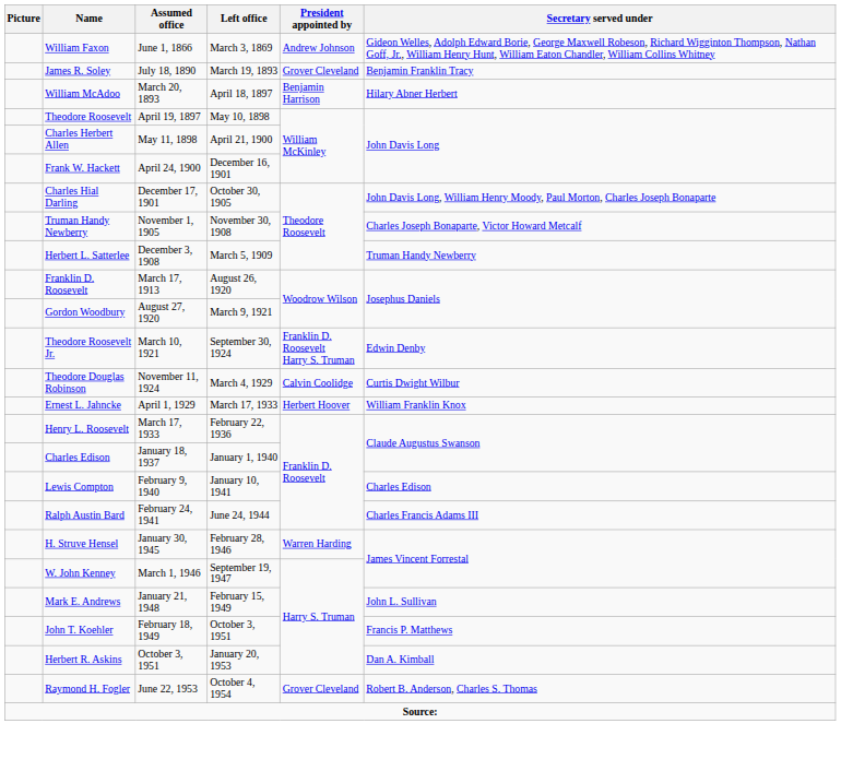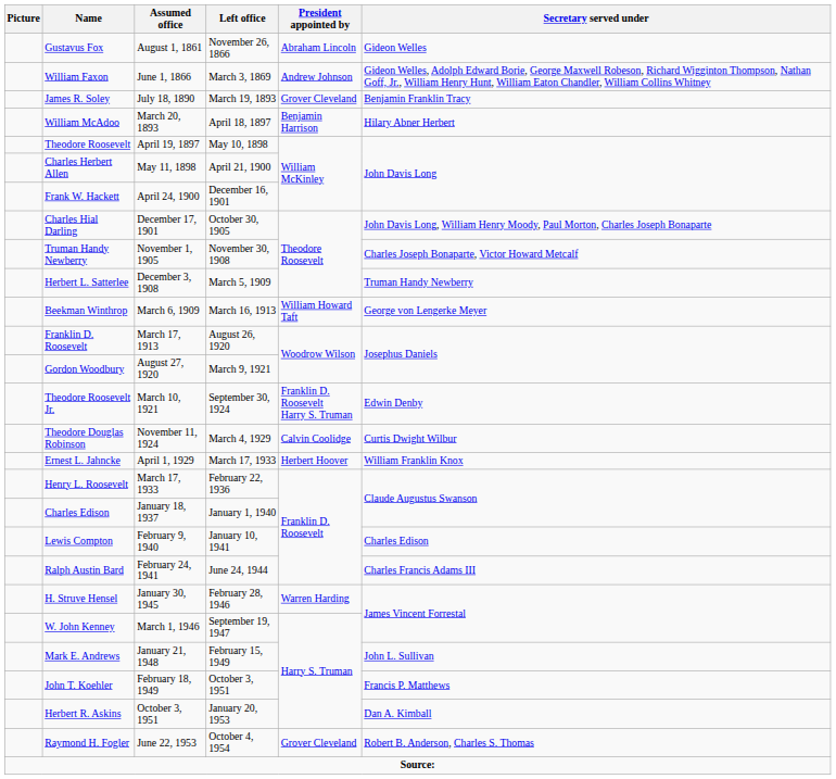 <table class="wikitable">
 <tr>
 <th>Picture</th>
 <th>Name</th>
 <th>Assumed office</th>
 <th>Left office</th>
 <th><a href='#'>President</a> appointed by</th>
 <th><a href='#'>Secretary</a> served under</th>
+</tr>
+<tr>
+<td></td>
+<td><a href='#'>Gustavus Fox</a></td>
+<td>August 1, 1861</td>
+<td>November 26, 1866</td>
+<td><a href='#'>Abraham Lincoln</a></td>
+<td><a href='#'>Gideon Welles</a></td>
 </tr>
 <tr>
 <td></td>
 <td><a href='#'>William Faxon</a></td>
 <td>June 1, 1866</td>
 <td>March 3, 1869</td>
 <td><a href='#'>Andrew Johnson</a></td>
 <td><a href='#'>Gideon Welles</a>, <a href='#'>Adolph Edward Borie</a>, <a href='#'>George Maxwell Robeson</a>, <a href='#'>Richard Wigginton Thompson</a>, <a href='#'>Nathan Goff, Jr.</a>, <a href='#'>William Henry Hunt</a>, <a href='#'>William Eaton Chandler</a>, <a href='#'>William Collins Whitney</a></td>
 </tr>
 <tr>
 <td></td>
 <td><a href='#'>James R. Soley</a></td>
 <td>July 18, 1890</td>
 <td>March 19, 1893</td>
 <td><a href='#'>Grover Cleveland</a></td>
 <td><a href='#'>Benjamin Franklin Tracy</a></td>
 </tr>
 <tr>
 <td></td>
 <td><a href='#'>William McAdoo</a></td>
 <td>March 20, 1893</td>
 <td>April 18, 1897</td>
 <td><a href='#'>Benjamin Harrison</a></td>
 <td><a href='#'>Hilary Abner Herbert</a></td>
 </tr>
 <tr>
 <td></td>
 <td><a href='#'>Theodore Roosevelt</a></td>
 <td>April 19, 1897</td>
 <td>May 10, 1898</td>
 <td rowspan="3"><a href='#'>William McKinley</a></td>
 <td rowspan="3"><a href='#'>John Davis Long</a></td>
 </tr>
 <tr>
 <td></td>
 <td><a href='#'>Charles Herbert Allen</a></td>
 <td>May 11, 1898</td>
 <td>April 21, 1900</td>
 </tr>
 <tr>
 <td></td>
 <td><a href='#'>Frank W. Hackett</a></td>
 <td>April 24, 1900</td>
 <td>December 16, 1901</td>
 </tr>
 <tr>
 <td></td>
 <td><a href='#'>Charles Hial Darling</a></td>
 <td>December 17, 1901</td>
 <td>October 30, 1905</td>
 <td rowspan="3"><a href='#'>Theodore Roosevelt</a></td>
 <td><a href='#'>John Davis Long</a>, <a href='#'>William Henry Moody</a>, <a href='#'>Paul Morton</a>, <a href='#'>Charles Joseph Bonaparte</a></td>
 </tr>
 <tr>
 <td></td>
 <td><a href='#'>Truman Handy Newberry</a></td>
 <td>November 1, 1905</td>
 <td>November 30, 1908</td>
 <td><a href='#'>Charles Joseph Bonaparte</a>, <a href='#'>Victor Howard Metcalf</a></td>
 </tr>
 <tr>
 <td></td>
 <td><a href='#'>Herbert L. Satterlee</a></td>
 <td>December 3, 1908</td>
 <td>March 5, 1909</td>
 <td><a href='#'>Truman Handy Newberry</a></td>
+</tr>
+<tr>
+<td></td>
+<td><a href='#'>Beekman Winthrop</a></td>
+<td>March 6, 1909</td>
+<td>March 16, 1913</td>
+<td><a href='#'>William Howard Taft</a></td>
+<td><a href='#'>George von Lengerke Meyer</a></td>
 </tr>
 <tr>
 <td></td>
 <td><a href='#'>Franklin D. Roosevelt</a></td>
 <td>March 17, 1913</td>
 <td>August 26, 1920</td>
 <td rowspan="2"><a href='#'>Woodrow Wilson</a></td>
 <td rowspan="2"><a href='#'>Josephus Daniels</a></td>
 </tr>
 <tr>
 <td></td>
 <td><a href='#'>Gordon Woodbury</a></td>
 <td>August 27, 1920</td>
 <td>March 9, 1921</td>
 </tr>
 <tr>
 <td></td>
 <td><a href='#'>Theodore Roosevelt Jr.</a></td>
 <td>March 10, 1921</td>
 <td>September 30, 1924</td>
 <td><a href='#'>Franklin D. Roosevelt</a><br><a href='#'>Harry S. Truman</a></td>
 <td><a href='#'>Edwin Denby</a></td>
 </tr>
 <tr>
 <td></td>
 <td><a href='#'>Theodore Douglas Robinson</a></td>
 <td>November 11, 1924</td>
 <td>March 4, 1929</td>
 <td><a href='#'>Calvin Coolidge</a></td>
 <td><a href='#'>Curtis Dwight Wilbur</a></td>
 </tr>
 <tr>
 <td></td>
 <td><a href='#'>Ernest L. Jahncke</a></td>
 <td>April 1, 1929</td>
 <td>March 17, 1933</td>
 <td><a href='#'>Herbert Hoover</a></td>
 <td><a href='#'>William Franklin Knox</a></td>
 </tr>
 <tr>
 <td></td>
 <td><a href='#'>Henry L. Roosevelt</a></td>
 <td>March 17, 1933</td>
 <td>February 22, 1936</td>
 <td rowspan="4"><a href='#'>Franklin D. Roosevelt</a></td>
 <td rowspan="2"><a href='#'>Claude Augustus Swanson</a></td>
 </tr>
 <tr>
 <td></td>
 <td><a href='#'>Charles Edison</a></td>
 <td>January 18, 1937</td>
 <td>January 1, 1940</td>
 </tr>
 <tr>
 <td></td>
 <td><a href='#'>Lewis Compton</a></td>
 <td>February 9, 1940</td>
 <td>January 10, 1941</td>
 <td><a href='#'>Charles Edison</a></td>
 </tr>
 <tr>
 <td></td>
 <td><a href='#'>Ralph Austin Bard</a></td>
 <td>February 24, 1941</td>
 <td>June 24, 1944</td>
 <td><a href='#'>Charles Francis Adams III</a></td>
 </tr>
 <tr>
 <td></td>
 <td><a href='#'>H. Struve Hensel</a></td>
 <td>January 30, 1945</td>
 <td>February 28, 1946</td>
 <td><a href='#'>Warren Harding</a></td>
 <td rowspan="2"><a href='#'>James Vincent Forrestal</a></td>
 </tr>
 <tr>
 <td></td>
 <td><a href='#'>W. John Kenney</a></td>
 <td>March 1, 1946</td>
 <td>September 19, 1947</td>
 <td rowspan="4"><a href='#'>Harry S. Truman</a></td>
 </tr>
 <tr>
 <td></td>
 <td><a href='#'>Mark E. Andrews</a></td>
 <td>January 21, 1948</td>
 <td>February 15, 1949</td>
 <td><a href='#'>John L. Sullivan</a></td>
 </tr>
 <tr>
 <td></td>
 <td><a href='#'>John T. Koehler</a></td>
 <td>February 18, 1949</td>
 <td>October 3, 1951</td>
 <td><a href='#'>Francis P. Matthews</a></td>
 </tr>
 <tr>
 <td></td>
 <td><a href='#'>Herbert R. Askins</a></td>
 <td>October 3, 1951</td>
 <td>January 20, 1953</td>
 <td><a href='#'>Dan A. Kimball</a></td>
 </tr>
 <tr>
 <td></td>
 <td><a href='#'>Raymond H. Fogler</a></td>
 <td>June 22, 1953</td>
 <td>October 4, 1954</td>
 <td><a href='#'>Grover Cleveland</a></td>
 <td><a href='#'>Robert B. Anderson</a>, <a href='#'>Charles S. Thomas</a></td>
 </tr>
 <tr>
 <td colspan="6" style="text-align: center;"><strong>Source:</strong></td>
 </tr>
 </table>
